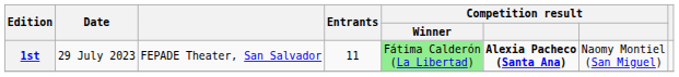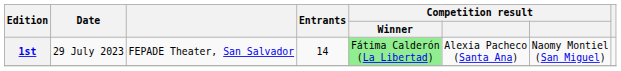 <table class="wikitable" style="font-size:90%; text-align:center">
 <tr>
 <th rowspan="2">Edition</th>
 <th rowspan="2">Date</th>
 <th rowspan="2"></th>
 <th rowspan="2" width="55">Entrants</th>
 <th colspan="3">Competition result</th>
 <th rowspan="2"></th>
 </tr>
 <tr>
 <th>Winner</th>
 <th></th>
 <th></th>
 </tr>
 <tr>
 <th><a href='#'>1st</a></th>
 <td>29 July 2023</td>
 <td>FEPADE Theater, <a href='#'>San Salvador</a></td>
-<td>11</td>
+<td>14</td>
 <td style="background: lightgreen;">Fátima Calderón<br>(<a href='#'>La Libertad</a>)</td>
-<td><strong>Alexia Pacheco<br>(<a href='#'>Santa Ana</a>)</strong></td>
+<td>Alexia Pacheco<br>(<a href='#'>Santa Ana</a>)</td>
 <td>Naomy Montiel<br>(<a href='#'>San Miguel</a>)</td>
 <td></td>
 </tr>
 <tr>
 </tr>
 </table>
